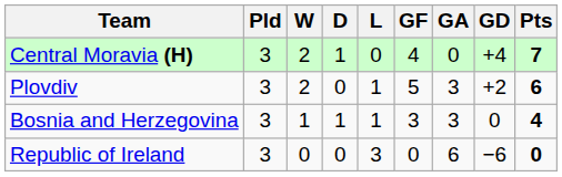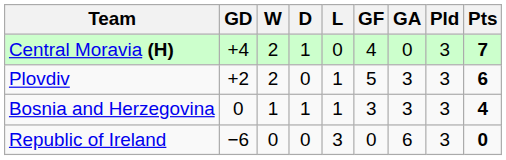 <table class="wikitable" style="text-align:center;">
 <tr>
 <th width=175>Team</th>
-<th width=20 abbr="Played">Pld</th>
+<th width=20 abbr="Goal difference">GD</th>
 <th width=20 abbr="Won">W</th>
 <th width=20 abbr="Drawn">D</th>
 <th width=20 abbr="Lost">L</th>
 <th width=20 abbr="Goals for">GF</th>
 <th width=20 abbr="Goals against">GA</th>
-<th width=20 abbr="Goal difference">GD</th>
+<th width=20 abbr="Played">Pld</th>
 <th width=20 abbr="Points">Pts</th>
 </tr>
 <tr bgcolor=#ccffcc>
 <td align=left> <a href='#'>Central Moravia</a> <strong>(H)</strong></td>
-<td>3</td>
+<td>+4</td>
 <td>2</td>
 <td>1</td>
 <td>0</td>
 <td>4</td>
 <td>0</td>
-<td>+4</td>
+<td>3</td>
 <td><strong>7</strong></td>
 </tr>
 <tr>
 <td align=left> <a href='#'>Plovdiv</a></td>
-<td>3</td>
+<td>+2</td>
 <td>2</td>
 <td>0</td>
 <td>1</td>
 <td>5</td>
 <td>3</td>
-<td>+2</td>
+<td>3</td>
 <td><strong>6</strong></td>
 </tr>
 <tr>
 <td align=left> <a href='#'>Bosnia and Herzegovina</a></td>
-<td>3</td>
+<td>0</td>
 <td>1</td>
 <td>1</td>
 <td>1</td>
 <td>3</td>
 <td>3</td>
-<td>0</td>
+<td>3</td>
 <td><strong>4</strong></td>
 </tr>
 <tr>
 <td align=left> <a href='#'>Republic of Ireland</a></td>
-<td>3</td>
+<td>−6</td>
 <td>0</td>
 <td>0</td>
 <td>3</td>
 <td>0</td>
 <td>6</td>
-<td>−6</td>
+<td>3</td>
 <td><strong>0</strong></td>
 </tr>
 </table>
